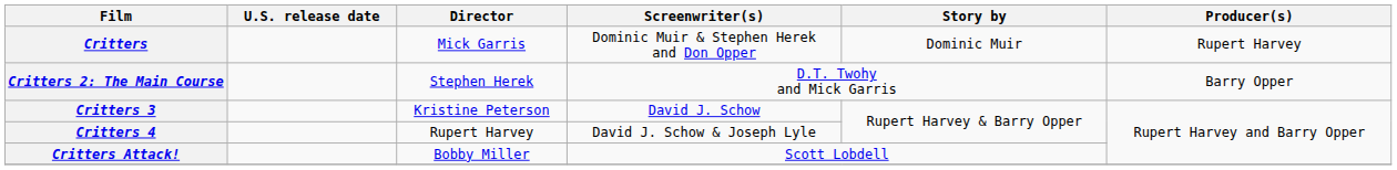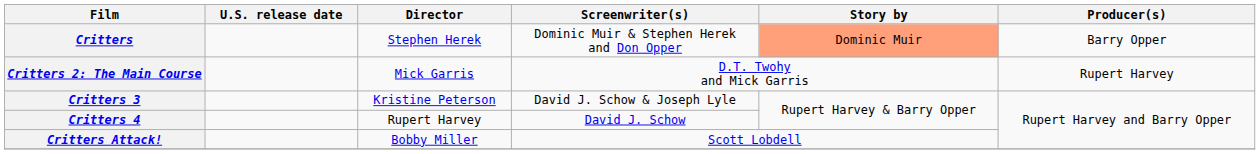 <table class="wikitable" style="text-align:center; ">
 <tr>
 <th scope="col" style="width:16%;">Film</th>
 <th scope="col">U.S. release date</th>
 <th scope="col">Director</th>
 <th scope="col">Screenwriter(s)</th>
 <th scope="col">Story by</th>
 <th scope="col">Producer(s)</th>
 </tr>
 <tr>
 <th scope="row" style="text-align:center"><strong><em><a href='#'>Critters</a></em></strong></th>
 <td></td>
-<td><a href='#'>Mick Garris</a></td>
+<td><a href='#'>Stephen Herek</a></td>
 <td>Dominic Muir & Stephen Herek <br>and <a href='#'>Don Opper</a></td>
-<td>Dominic Muir</td>
-<td>Rupert Harvey</td>
+<td style="background: lightsalmon;">Dominic Muir</td>
+<td>Barry Opper</td>
 </tr>
 <tr>
 <th scope="row" style="text-align:center"><strong><em><a href='#'>Critters 2: The Main Course</a></em></strong></th>
 <td></td>
-<td><a href='#'>Stephen Herek</a></td>
+<td><a href='#'>Mick Garris</a></td>
 <td colspan="2"><a href='#'>D.T. Twohy</a> <br>and Mick Garris</td>
-<td>Barry Opper</td>
+<td>Rupert Harvey</td>
 </tr>
 <tr>
 <th scope="row" style="text-align:center"><strong><em><a href='#'>Critters 3</a></em></strong></th>
 <td></td>
 <td><a href='#'>Kristine Peterson</a></td>
-<td><a href='#'>David J. Schow</a></td>
+<td>David J. Schow & Joseph Lyle</td>
 <td rowspan="2">Rupert Harvey & Barry Opper</td>
 <td rowspan="3">Rupert Harvey and Barry Opper</td>
 </tr>
 <tr>
 <th scope="row" style="text-align:center"><strong><em><a href='#'>Critters 4</a></em></strong></th>
 <td></td>
 <td>Rupert Harvey</td>
-<td>David J. Schow & Joseph Lyle</td>
+<td><a href='#'>David J. Schow</a></td>
 </tr>
 <tr>
 <th scope="row" style="text-align:center"><strong><em><a href='#'>Critters Attack!</a></em></strong></th>
 <td></td>
 <td><a href='#'>Bobby Miller</a></td>
 <td colspan="2"><a href='#'>Scott Lobdell</a></td>
 </tr>
 <tr>
 </tr>
 </table>
